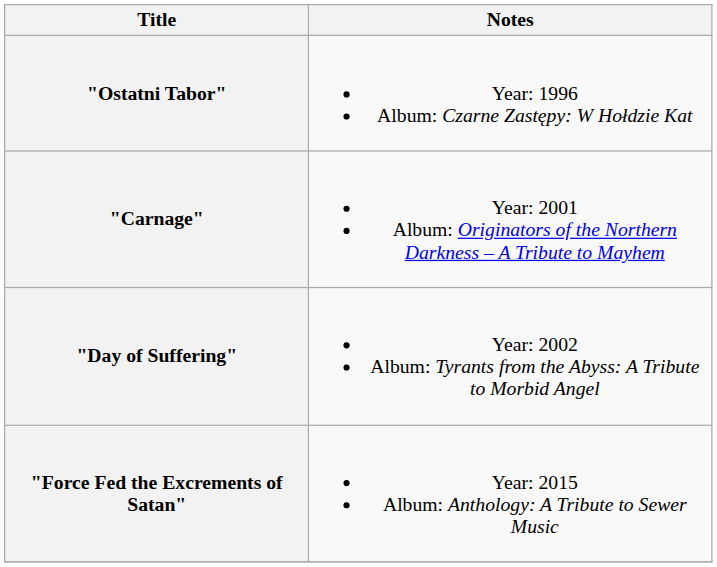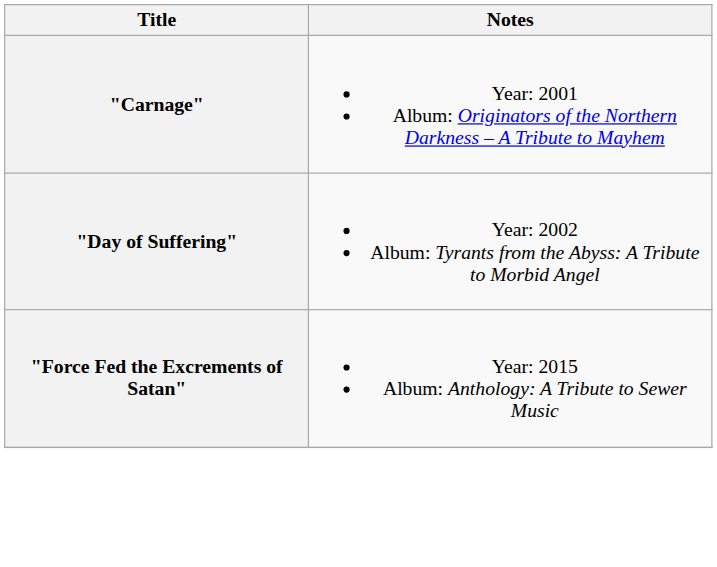 <table class="wikitable plainrowheaders" style="text-align:center;">
 <tr>
 <th scope="col" rowspan="1" style="width:15em;">Title</th>
 <th scope="col" rowspan="1" style="width:20em;">Notes</th>
-</tr>
-<tr>
-<th scope="row">"Ostatni Tabor"</th>
-<td><br><ul><li>Year: 1996</li><li>Album: <em>Czarne Zastępy: W Hołdzie Kat</em></li></ul></td>
 </tr>
 <tr>
 <th scope="row">"Carnage"</th>
 <td><br><ul><li>Year: 2001</li><li>Album: <em><a href='#'>Originators of the Northern Darkness – A Tribute to Mayhem</a></em></li></ul></td>
 </tr>
 <tr>
 <th scope="row">"Day of Suffering"</th>
 <td><br><ul><li>Year: 2002</li><li>Album: <em>Tyrants from the Abyss: A Tribute to Morbid Angel</em></li></ul></td>
 </tr>
 <tr>
 <th scope="row">"Force Fed the Excrements of Satan"</th>
 <td><br><ul><li>Year: 2015</li><li>Album: <em>Anthology: A Tribute to Sewer Music</em></li></ul></td>
 </tr>
 <tr>
 </tr>
 </table>
